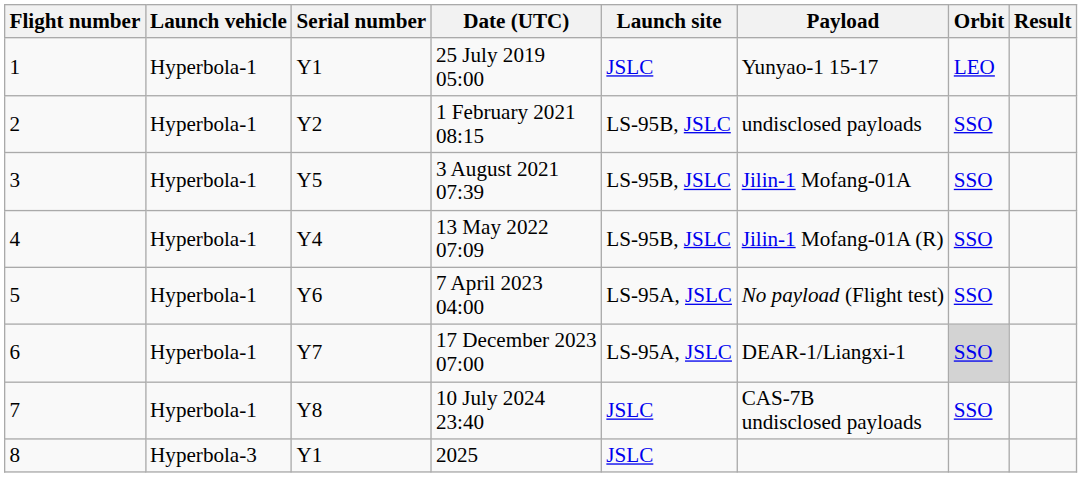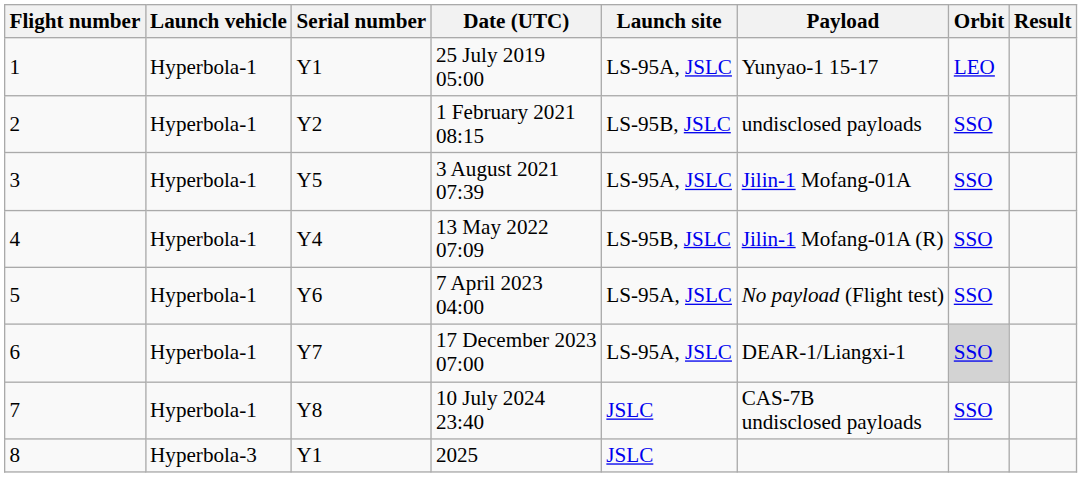 <table class="wikitable">
 <tr>
 <th>Flight number</th>
 <th>Launch vehicle</th>
 <th>Serial number</th>
 <th>Date (UTC)</th>
 <th>Launch site</th>
 <th>Payload</th>
 <th>Orbit</th>
 <th>Result</th>
 </tr>
 <tr>
 <td>1</td>
 <td>Hyperbola-1</td>
 <td>Y1</td>
 <td>25 July 2019<br>05:00</td>
-<td><a href='#'>JSLC</a></td>
+<td>LS-95A, <a href='#'>JSLC</a></td>
 <td>Yunyao-1 15-17</td>
 <td><a href='#'>LEO</a></td>
 <td></td>
 </tr>
 <tr>
 <td>2</td>
 <td>Hyperbola-1</td>
 <td>Y2</td>
 <td>1 February 2021<br>08:15</td>
 <td>LS-95B, <a href='#'>JSLC</a></td>
 <td>undisclosed payloads</td>
 <td><a href='#'>SSO</a></td>
 <td></td>
 </tr>
 <tr>
 <td>3</td>
 <td>Hyperbola-1</td>
 <td>Y5</td>
 <td>3 August 2021<br>07:39</td>
-<td>LS-95B, <a href='#'>JSLC</a></td>
+<td>LS-95A, <a href='#'>JSLC</a></td>
 <td><a href='#'>Jilin-1</a> Mofang-01A</td>
 <td><a href='#'>SSO</a></td>
 <td></td>
 </tr>
 <tr>
 <td>4</td>
 <td>Hyperbola-1</td>
 <td>Y4</td>
 <td>13 May 2022<br>07:09</td>
 <td>LS-95B, <a href='#'>JSLC</a></td>
 <td><a href='#'>Jilin-1</a> Mofang-01A (R)</td>
 <td><a href='#'>SSO</a></td>
 <td></td>
 </tr>
 <tr>
 <td>5</td>
 <td>Hyperbola-1</td>
 <td>Y6</td>
 <td>7 April 2023<br>04:00</td>
 <td>LS-95A, <a href='#'>JSLC</a></td>
 <td><em>No payload</em> (Flight test)</td>
 <td><a href='#'>SSO</a></td>
 <td></td>
 </tr>
 <tr>
 <td>6</td>
 <td>Hyperbola-1</td>
 <td>Y7</td>
 <td>17 December 2023<br>07:00</td>
 <td>LS-95A, <a href='#'>JSLC</a></td>
 <td>DEAR-1/Liangxi-1</td>
 <td style="background: lightgrey;"><a href='#'>SSO</a></td>
 <td></td>
 </tr>
 <tr>
 <td>7</td>
 <td>Hyperbola-1</td>
 <td>Y8</td>
 <td>10 July 2024<br>23:40</td>
 <td><a href='#'>JSLC</a></td>
 <td>CAS-7B<br>undisclosed payloads</td>
 <td><a href='#'>SSO</a></td>
 <td></td>
 </tr>
 <tr>
 <td>8</td>
 <td>Hyperbola-3</td>
 <td>Y1</td>
 <td>2025</td>
 <td><a href='#'>JSLC</a></td>
 <td></td>
 <td></td>
 <td></td>
 </tr>
 </table>
